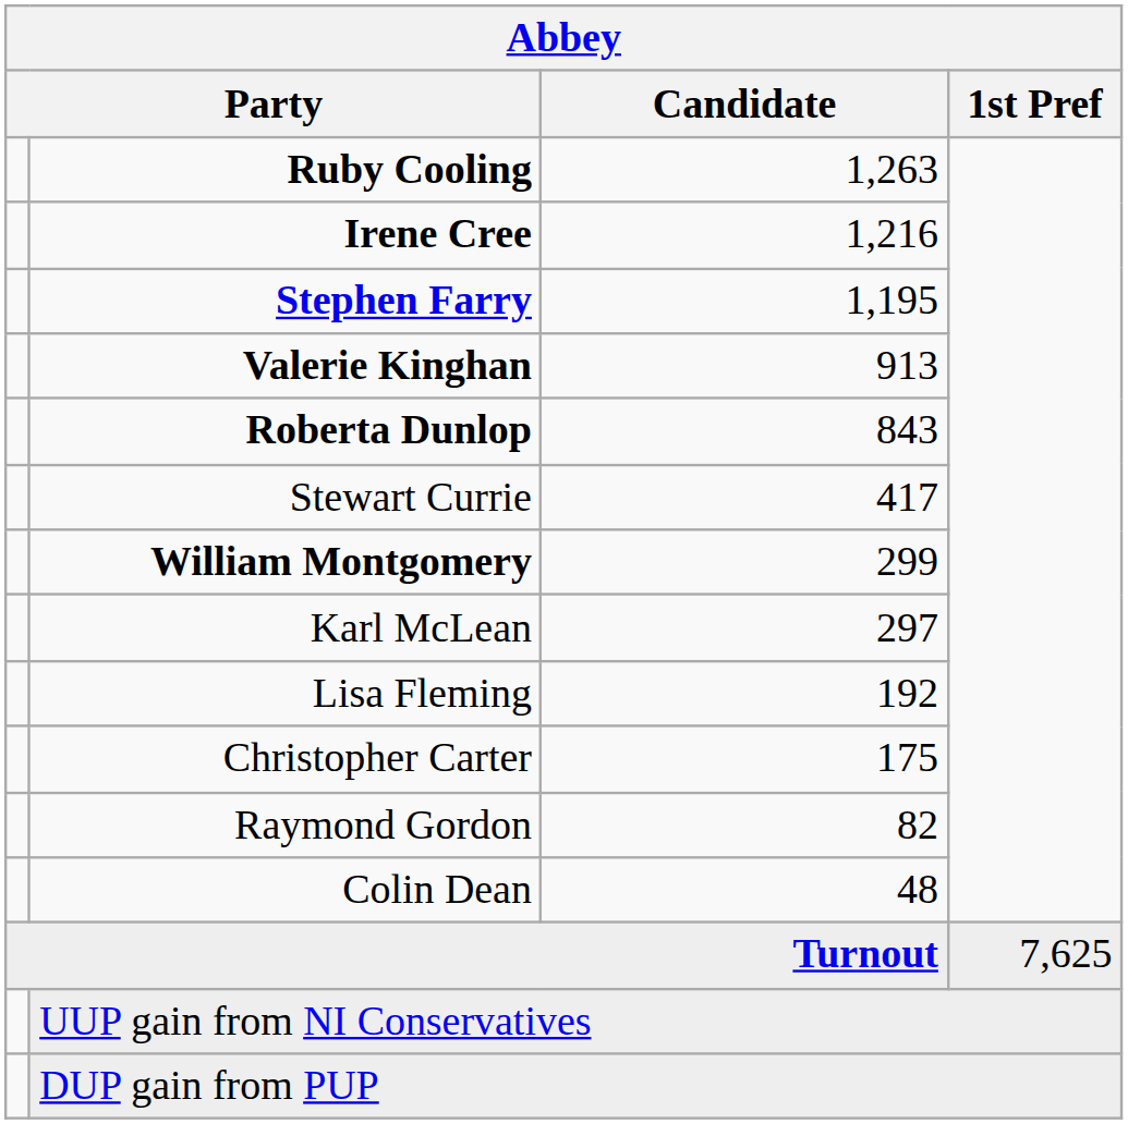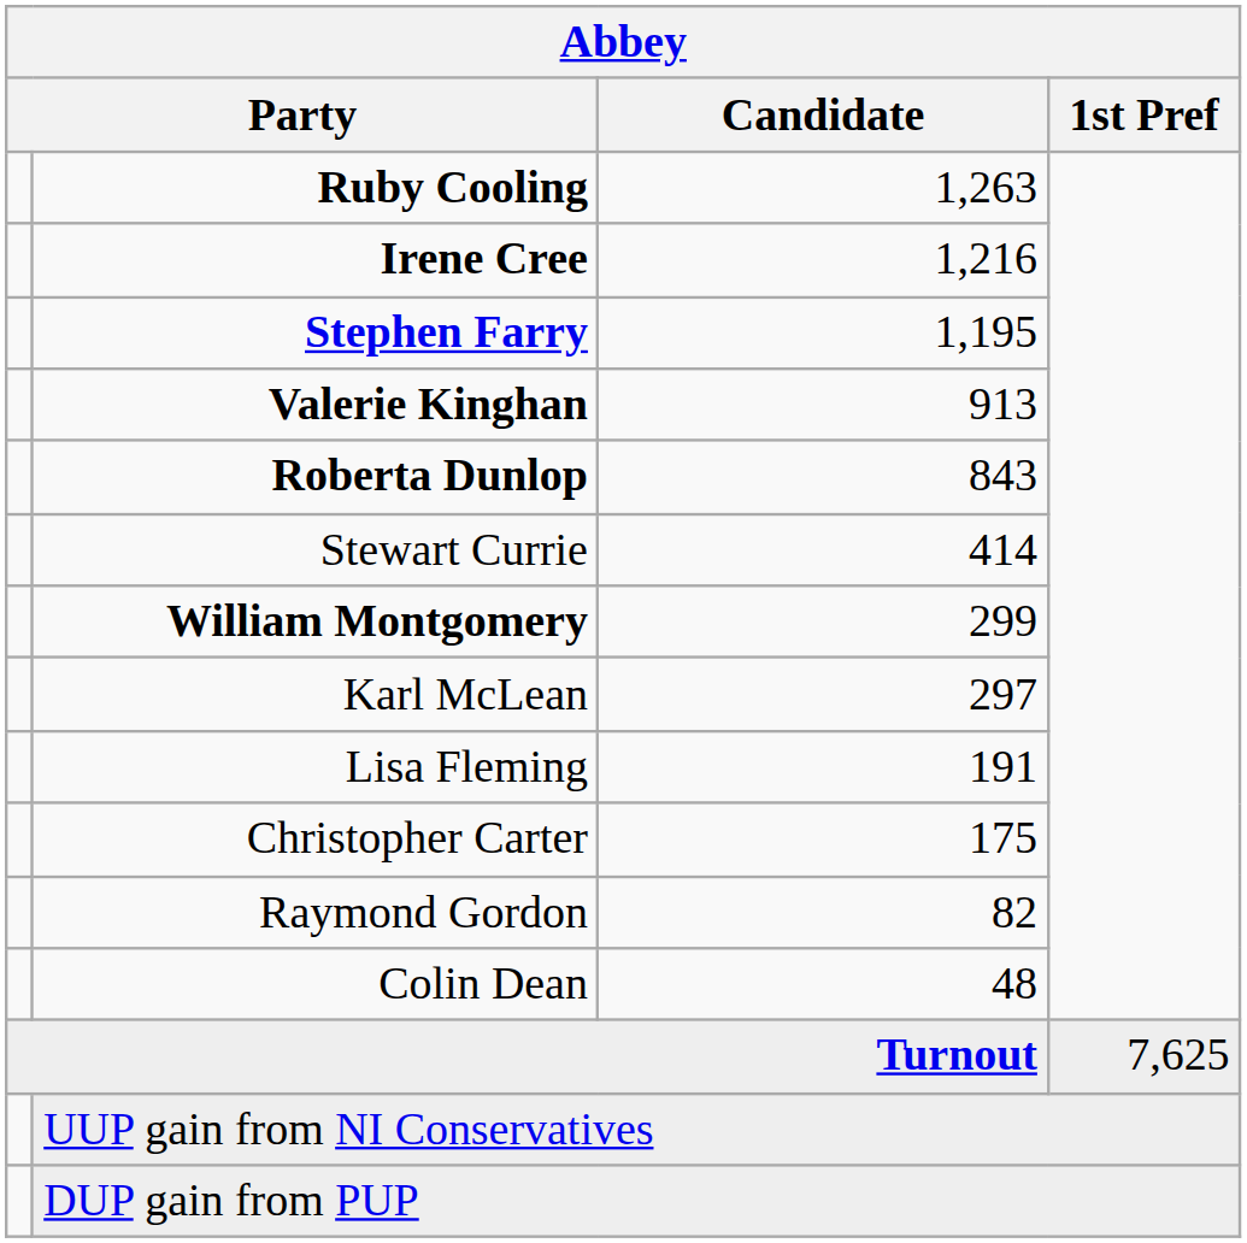 <table class="wikitable">
 <tr>
 <th colspan="4" align="center"><a href='#'>Abbey</a></th>
 </tr>
 <tr>
 <th colspan="2" align="center" width=200>Party</th>
 <th width=150>Candidate</th>
 <th width=60>1st Pref</th>
 </tr>
 <tr>
 <td></td>
 <td align="right"><strong>Ruby Cooling</strong></td>
 <td align="right">1,263</td>
 </tr>
 <tr>
 <td></td>
 <td align="right"><strong>Irene Cree</strong></td>
 <td align="right">1,216</td>
 </tr>
 <tr>
 <td></td>
 <td align="right"><strong><a href='#'>Stephen Farry</a></strong></td>
 <td align="right">1,195</td>
 </tr>
 <tr>
 <td></td>
 <td align="right"><strong>Valerie Kinghan</strong></td>
 <td align="right">913</td>
 </tr>
 <tr>
 <td></td>
 <td align="right"><strong>Roberta Dunlop</strong></td>
 <td align="right">843</td>
 </tr>
 <tr>
 <td></td>
 <td align="right">Stewart Currie</td>
-<td align="right">417</td>
+<td align="right">414</td>
 </tr>
 <tr>
 <td></td>
 <td align="right"><strong>William Montgomery</strong></td>
 <td align="right">299</td>
 </tr>
 <tr>
 <td></td>
 <td align="right">Karl McLean</td>
 <td align="right">297</td>
 </tr>
 <tr>
 <td></td>
 <td align="right">Lisa Fleming</td>
-<td align="right">192</td>
+<td align="right">191</td>
 </tr>
 <tr>
 <td></td>
 <td align="right">Christopher Carter</td>
 <td align="right">175</td>
 </tr>
 <tr>
 <td></td>
 <td align="right">Raymond Gordon</td>
 <td align="right">82</td>
 </tr>
 <tr>
 <td></td>
 <td align="right">Colin Dean</td>
 <td align="right">48</td>
 </tr>
 <tr bgcolor="EEEEEE">
 <td colspan=3 align="right"><strong><a href='#'>Turnout</a></strong></td>
 <td align="right">7,625</td>
 </tr>
 <tr>
 <td bgcolor=></td>
 <td colspan=3 bgcolor="EEEEEE"><a href='#'>UUP</a> gain from <a href='#'>NI Conservatives</a></td>
 </tr>
 <tr>
 <td bgcolor=></td>
 <td colspan=3 bgcolor="EEEEEE"><a href='#'>DUP</a> gain from <a href='#'>PUP</a></td>
 </tr>
 </table>
